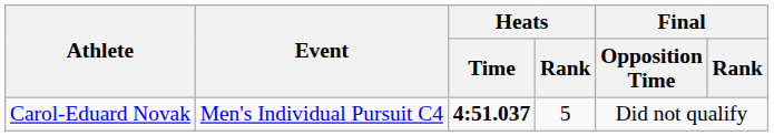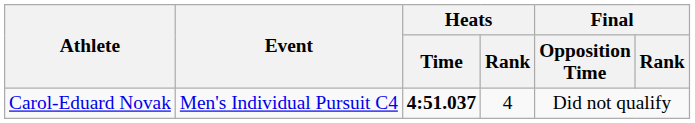 <table class=wikitable>
 <tr>
 <th rowspan="2">Athlete</th>
 <th rowspan="2">Event</th>
 <th colspan="2">Heats</th>
 <th colspan="2">Final</th>
 </tr>
 <tr>
 <th>Time</th>
 <th>Rank</th>
 <th>Opposition<br>Time</th>
 <th>Rank</th>
 </tr>
 <tr align=center>
 <td align=left><a href='#'>Carol-Eduard Novak</a></td>
 <td align=left><a href='#'>Men's Individual Pursuit C4</a></td>
 <td><strong>4:51.037</strong></td>
-<td>5</td>
+<td>4</td>
 <td colspan=2>Did not qualify</td>
 </tr>
 </table>
